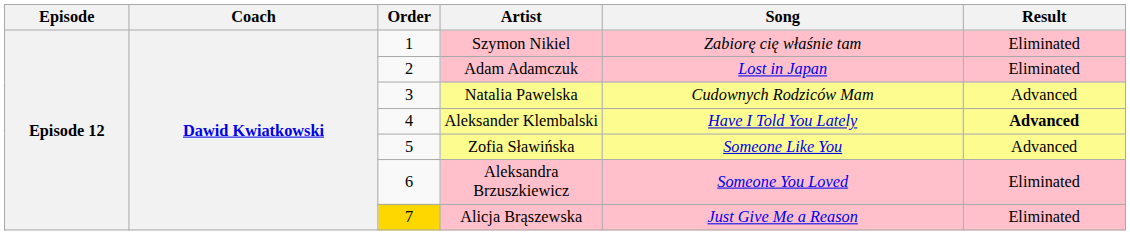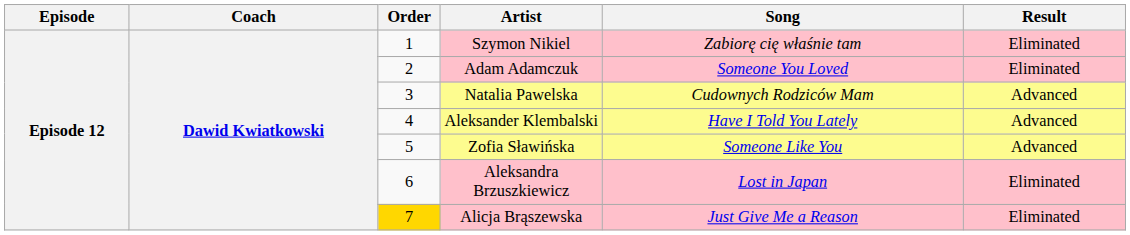 <table class="wikitable" style="text-align: center; width:87%;">
 <tr>
 <th style="width:10%;">Episode</th>
 <th style="width:20%;">Coach</th>
 <th style="width:05%;">Order</th>
 <th style="width:13%;">Artist</th>
 <th style="width:29%;">Song</th>
 <th style="width:13%;">Result</th>
 </tr>
 <tr>
 <th rowspan="7">Episode 12<br><small></small></th>
 <th rowspan="7"><a href='#'>Dawid Kwiatkowski</a></th>
 <td>1</td>
 <td style="background:pink;">Szymon Nikiel</td>
 <td style="background:pink;"><em>Zabiorę cię właśnie tam</em></td>
 <td style="background:pink;">Eliminated</td>
 </tr>
 <tr>
 <td>2</td>
 <td style="background:pink;">Adam Adamczuk</td>
-<td style="background:pink;"><em><a href='#'>Lost in Japan</a></em></td>
+<td style="background:pink;"><em><a href='#'>Someone You Loved</a></em></td>
 <td style="background:pink;">Eliminated</td>
 </tr>
 <tr>
 <td>3</td>
 <td style="background:#fdfc8f;">Natalia Pawelska</td>
 <td style="background:#fdfc8f;"><em>Cudownych Rodziców Mam</em></td>
 <td style="background:#fdfc8f;">Advanced</td>
 </tr>
 <tr>
 <td>4</td>
 <td style="background:#fdfc8f;">Aleksander Klembalski</td>
 <td style="background:#fdfc8f;"><em><a href='#'>Have I Told You Lately</a></em></td>
-<td style="background:#fdfc8f;"><strong>Advanced</strong></td>
+<td style="background:#fdfc8f;">Advanced</td>
 </tr>
 <tr>
 <td>5</td>
 <td style="background:#fdfc8f;">Zofia Sławińska</td>
 <td style="background:#fdfc8f;"><em><a href='#'>Someone Like You</a></em></td>
 <td style="background:#fdfc8f;">Advanced</td>
 </tr>
 <tr>
 <td>6</td>
 <td style="background:pink;">Aleksandra Brzuszkiewicz</td>
-<td style="background:pink;"><em><a href='#'>Someone You Loved</a></em></td>
+<td style="background:pink;"><em><a href='#'>Lost in Japan</a></em></td>
 <td style="background:pink;">Eliminated</td>
 </tr>
 <tr>
 <td style="background: gold;">7</td>
 <td style="background:pink;">Alicja Brąszewska</td>
 <td style="background:pink;"><em><a href='#'>Just Give Me a Reason</a></em></td>
 <td style="background:pink;">Eliminated</td>
 </tr>
 </table>
